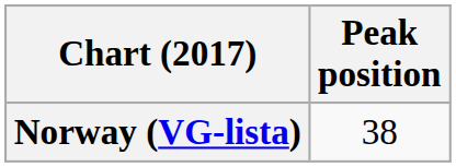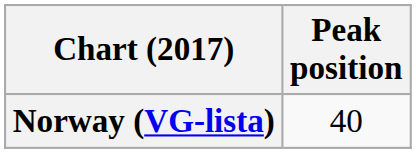 <table class="wikitable plainrowheaders" style="text-align:center">
 <tr>
 <th scope="col">Chart (2017)</th>
 <th scope="col">Peak<br>position</th>
 </tr>
 <tr>
 <th scope="row">Norway (<a href='#'>VG-lista</a>)</th>
-<td>38</td>
+<td>40</td>
 </tr>
 </table>
